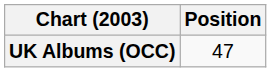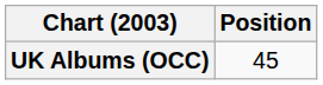 <table class="wikitable plainrowheaders" style="text-align:center">
 <tr>
 <th>Chart (2003)</th>
 <th>Position</th>
 </tr>
 <tr>
 <th scope="row">UK Albums (OCC)</th>
-<td>47</td>
+<td>45</td>
 </tr>
 </table>
